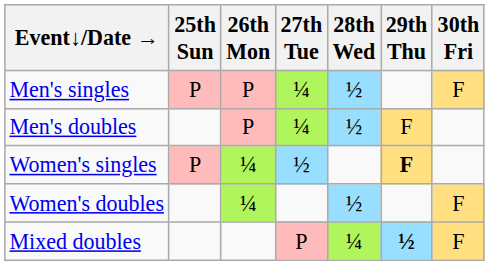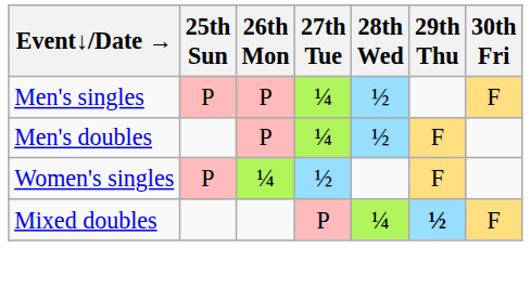 <table class="wikitable" style="margin:0.5em auto; font-size:90%; line-height:1.25em; text-align:center;">
 <tr>
 <th>Event↓/Date →</th>
 <th>25th<br>Sun</th>
 <th>26th<br>Mon</th>
 <th>27th<br>Tue</th>
 <th>28th<br>Wed</th>
 <th>29th<br>Thu</th>
 <th>30th<br>Fri</th>
 </tr>
 <tr>
 <td align="left"><a href='#'>Men's singles</a></td>
 <td bgcolor="#FFBBBB">P</td>
 <td bgcolor="#FFBBBB">P</td>
 <td bgcolor="#AFF55B">¼</td>
 <td bgcolor="#97DEFF">½</td>
 <td></td>
 <td bgcolor="#FFDF80">F</td>
 </tr>
 <tr>
 <td align="left"><a href='#'>Men's doubles</a></td>
 <td></td>
 <td bgcolor="#FFBBBB">P</td>
 <td bgcolor="#AFF55B">¼</td>
 <td bgcolor="#97DEFF">½</td>
 <td bgcolor="#FFDF80">F</td>
 <td></td>
 </tr>
 <tr>
 <td align="left"><a href='#'>Women's singles</a></td>
 <td bgcolor="#FFBBBB">P</td>
 <td bgcolor="#AFF55B">¼</td>
 <td bgcolor="#97DEFF">½</td>
 <td></td>
-<td bgcolor="#FFDF80"><strong>F</strong></td>
+<td bgcolor="#FFDF80">F</td>
 <td></td>
-</tr>
-<tr>
-<td align="left"><a href='#'>Women's doubles</a></td>
-<td></td>
-<td bgcolor="#AFF55B">¼</td>
-<td></td>
-<td bgcolor="#97DEFF">½</td>
-<td></td>
-<td bgcolor="#FFDF80">F</td>
 </tr>
 <tr>
 <td align="left"><a href='#'>Mixed doubles</a></td>
 <td></td>
 <td></td>
 <td bgcolor="#FFBBBB">P</td>
 <td bgcolor="#AFF55B">¼</td>
 <td bgcolor="#97DEFF"><strong>½</strong></td>
 <td bgcolor="#FFDF80">F</td>
 </tr>
 </table>
